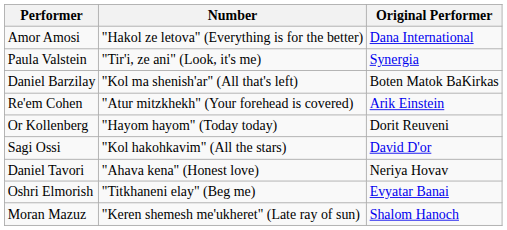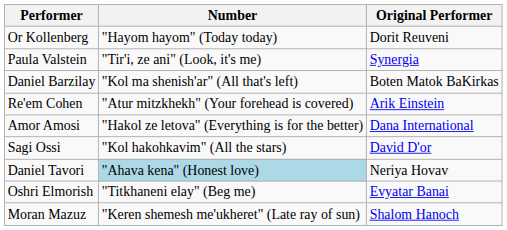 <table class="wikitable">
 <tr>
 <th>Performer</th>
 <th>Number</th>
 <th>Original Performer</th>
 </tr>
 <tr>
-<td>Amor Amosi</td>
-<td>"Hakol ze letova" (Everything is for the better)</td>
-<td><a href='#'>Dana International</a></td>
+<td>Or Kollenberg</td>
+<td>"Hayom hayom" (Today today)</td>
+<td>Dorit Reuveni</td>
 </tr>
 <tr>
 <td>Paula Valstein</td>
 <td>"Tir'i, ze ani" (Look, it's me)</td>
 <td><a href='#'>Synergia</a></td>
 </tr>
 <tr>
 <td>Daniel Barzilay</td>
 <td>"Kol ma shenish'ar" (All that's left)</td>
 <td>Boten Matok BaKirkas</td>
 </tr>
 <tr>
 <td>Re'em Cohen</td>
 <td>"Atur mitzkhekh" (Your forehead is covered)</td>
 <td><a href='#'>Arik Einstein</a></td>
 </tr>
 <tr>
-<td>Or Kollenberg</td>
-<td>"Hayom hayom" (Today today)</td>
-<td>Dorit Reuveni</td>
+<td>Amor Amosi</td>
+<td>"Hakol ze letova" (Everything is for the better)</td>
+<td><a href='#'>Dana International</a></td>
 </tr>
 <tr>
 <td>Sagi Ossi</td>
 <td>"Kol hakohkavim" (All the stars)</td>
 <td><a href='#'>David D'or</a></td>
 </tr>
 <tr>
 <td>Daniel Tavori</td>
-<td>"Ahava kena" (Honest love)</td>
+<td style="background: lightblue;">"Ahava kena" (Honest love)</td>
 <td>Neriya Hovav</td>
 </tr>
 <tr>
 <td>Oshri Elmorish</td>
 <td>"Titkhaneni elay" (Beg me)</td>
 <td><a href='#'>Evyatar Banai</a></td>
 </tr>
 <tr>
 <td>Moran Mazuz</td>
 <td>"Keren shemesh me'ukheret" (Late ray of sun)</td>
 <td><a href='#'>Shalom Hanoch</a></td>
 </tr>
 </table>
